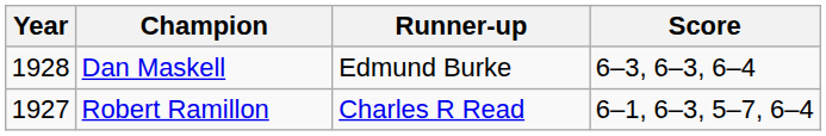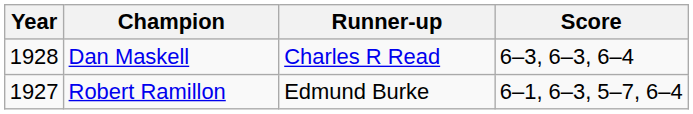 <table class="wikitable">
 <tr>
 <th>Year</th>
 <th width="150">Champion</th>
 <th width="150">Runner-up</th>
 <th>Score</th>
 </tr>
 <tr>
 <td>1928</td>
 <td> <a href='#'>Dan Maskell</a></td>
-<td> Edmund Burke</td>
+<td> <a href='#'>Charles R Read</a></td>
 <td>6–3, 6–3, 6–4</td>
 </tr>
 <tr>
 <td>1927</td>
 <td> <a href='#'>Robert Ramillon</a></td>
-<td> <a href='#'>Charles R Read</a></td>
+<td> Edmund Burke</td>
 <td>6–1, 6–3, 5–7, 6–4</td>
 </tr>
 </table>
